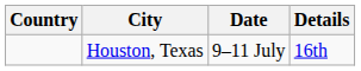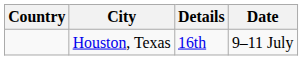 <table class="wikitable sortable">
 <tr>
 <th>Country</th>
 <th>City</th>
+<th>Details</th>
 <th>Date</th>
-<th>Details</th>
 </tr>
 <tr>
 <td></td>
 <td><a href='#'>Houston</a>, Texas</td>
+<td><a href='#'>16th</a></td>
 <td data-sort-value="1990">9–11 July</td>
-<td><a href='#'>16th</a></td>
 </tr>
 </table>
